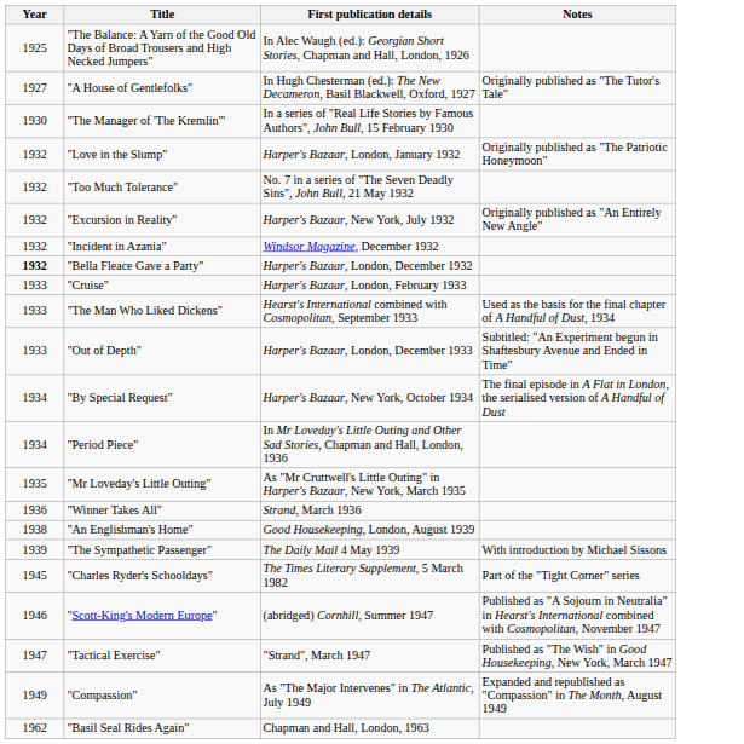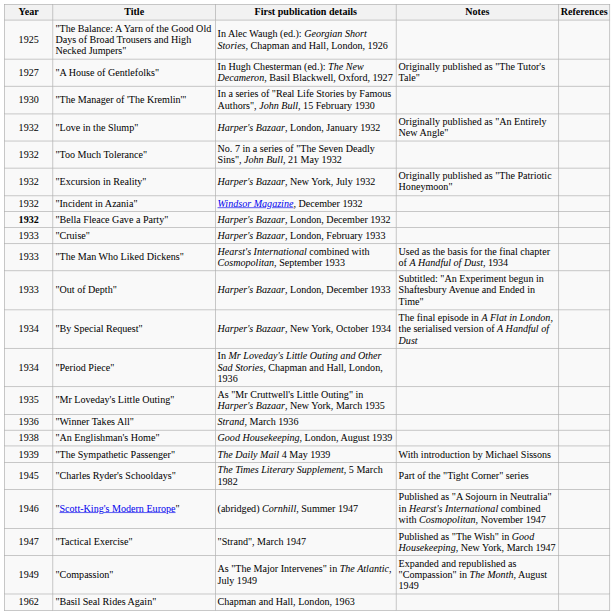 <table class= "wikitable sortable">
 <tr>
 <th width= "70">Year</th>
 <th width= "250">Title</th>
 <th width= "280">First publication details</th>
 <th width= "250">Notes</th>
+<th width= "50">References</th>
 </tr>
 <tr>
 <td align= "center">1925</td>
 <td>"The Balance: A Yarn of the Good Old Days of Broad Trousers and High Necked Jumpers"</td>
 <td>In Alec Waugh (ed.): <em>Georgian Short Stories</em>, Chapman and Hall, London, 1926</td>
+<td></td>
 <td></td>
 </tr>
 <tr>
 <td align= "center">1927</td>
 <td>"A House of Gentlefolks"</td>
 <td>In Hugh Chesterman (ed.): <em>The New Decameron</em>, Basil Blackwell, Oxford, 1927</td>
 <td>Originally published as "The Tutor's Tale"</td>
+<td></td>
 </tr>
 <tr>
 <td align= "center">1930</td>
 <td>"The Manager of 'The Kremlin'"</td>
 <td>In a series of "Real Life Stories by Famous Authors", <em>John Bull</em>, 15 February 1930</td>
 <td></td>
+<td></td>
 </tr>
 <tr>
 <td align= "center">1932</td>
 <td>"Love in the Slump"</td>
 <td><em>Harper's Bazaar</em>, London, January 1932</td>
-<td>Originally published as "The Patriotic Honeymoon"</td>
+<td>Originally published as "An Entirely New Angle"</td>
+<td></td>
 </tr>
 <tr>
 <td align= "center">1932</td>
 <td>"Too Much Tolerance"</td>
 <td>No. 7 in a series of "The Seven Deadly Sins", <em>John Bull</em>, 21 May 1932</td>
 <td></td>
+<td></td>
 </tr>
 <tr>
 <td align= "center">1932</td>
 <td>"Excursion in Reality"</td>
 <td><em>Harper's Bazaar</em>, New York, July 1932</td>
-<td>Originally published as "An Entirely New Angle"</td>
+<td>Originally published as "The Patriotic Honeymoon"</td>
+<td></td>
 </tr>
 <tr>
 <td align= "center">1932</td>
 <td>"Incident in Azania"</td>
 <td><em><a href='#'>Windsor Magazine</a></em>, December 1932</td>
+<td></td>
 <td></td>
 </tr>
 <tr>
 <td align= "center"><strong>1932</strong></td>
 <td>"Bella Fleace Gave a Party"</td>
 <td><em>Harper's Bazaar</em>, London, December 1932</td>
 <td></td>
+<td></td>
 </tr>
 <tr>
 <td align= "center">1933</td>
 <td>"Cruise"</td>
 <td><em>Harper's Bazaar</em>, London, February 1933</td>
+<td></td>
 <td></td>
 </tr>
 <tr>
 <td align= "center">1933</td>
 <td>"The Man Who Liked Dickens"</td>
 <td><em>Hearst's International</em> combined with <em>Cosmopolitan</em>, September 1933</td>
 <td>Used as the basis for the final chapter of <em>A Handful of Dust</em>, 1934</td>
+<td></td>
 </tr>
 <tr>
 <td align= "center">1933</td>
 <td>"Out of Depth"</td>
 <td><em>Harper's Bazaar</em>, London, December 1933</td>
 <td>Subtitled: "An Experiment begun in Shaftesbury Avenue and Ended in Time"</td>
+<td></td>
 </tr>
 <tr>
 <td align= "center">1934</td>
 <td>"By Special Request"</td>
 <td><em>Harper's Bazaar</em>, New York, October 1934</td>
 <td>The final episode in <em>A Flat in London</em>, the serialised version of <em>A Handful of Dust</em></td>
+<td></td>
 </tr>
 <tr>
 <td align= "center">1934</td>
 <td>"Period Piece"</td>
 <td>In <em>Mr Loveday's Little Outing and Other Sad Stories</em>, Chapman and Hall, London, 1936</td>
+<td></td>
 <td></td>
 </tr>
 <tr>
 <td align= "center">1935</td>
 <td>"Mr Loveday's Little Outing"</td>
 <td>As "Mr Cruttwell's Little Outing" in <em>Harper's Bazaar</em>, New York, March 1935</td>
 <td></td>
+<td></td>
 </tr>
 <tr>
 <td align= "center">1936</td>
 <td>"Winner Takes All"</td>
 <td><em>Strand</em>, March 1936</td>
+<td></td>
 <td></td>
 </tr>
 <tr>
 <td align= "center">1938</td>
 <td>"An Englishman's Home"</td>
 <td><em>Good Housekeeping</em>, London, August 1939</td>
 <td></td>
+<td></td>
 </tr>
 <tr>
 <td align= "center">1939</td>
 <td>"The Sympathetic Passenger"</td>
 <td><em>The Daily Mail</em> 4 May 1939</td>
 <td>With introduction by Michael Sissons</td>
+<td></td>
 </tr>
 <tr>
 <td align= "center">1945</td>
 <td>"Charles Ryder's Schooldays"</td>
 <td><em>The Times Literary Supplement</em>, 5 March 1982</td>
 <td>Part of the "Tight Corner" series</td>
+<td></td>
 </tr>
 <tr>
 <td align= "center">1946</td>
 <td>"<a href='#'>Scott-King's Modern Europe</a>"</td>
 <td>(abridged) <em>Cornhill</em>, Summer 1947</td>
 <td>Published as "A Sojourn in Neutralia" in <em>Hearst's International</em> combined with <em>Cosmopolitan</em>, November 1947</td>
+<td></td>
 </tr>
 <tr>
 <td align= "center">1947</td>
 <td>"Tactical Exercise"</td>
 <td>"Strand", March 1947</td>
 <td>Published as "The Wish" in <em>Good Housekeeping</em>, New York, March 1947</td>
+<td></td>
 </tr>
 <tr>
 <td align= "center">1949</td>
 <td>"Compassion"</td>
 <td>As "The Major Intervenes" in <em>The Atlantic</em>, July 1949</td>
 <td>Expanded and republished as "Compassion" in <em>The Month</em>, August 1949</td>
+<td></td>
 </tr>
 <tr>
 <td align= "center">1962</td>
 <td>"Basil Seal Rides Again"</td>
 <td>Chapman and Hall, London, 1963</td>
 <td></td>
+<td></td>
 </tr>
 </table>
